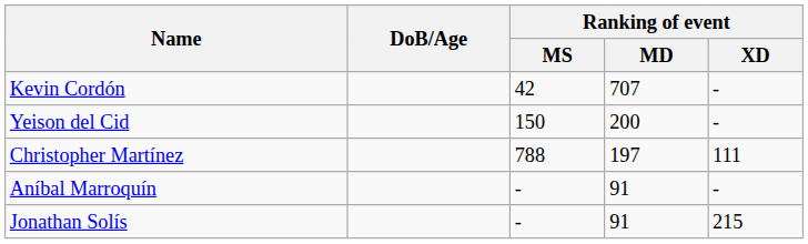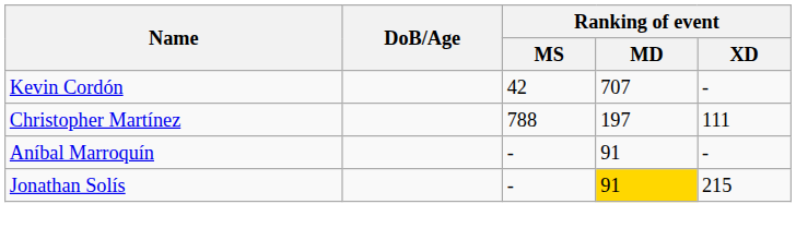 <table class="wikitable" style="width:600px; font-size:95%;">
 <tr>
 <th rowspan="2" align="left">Name</th>
 <th rowspan="2" align="left">DoB/Age</th>
 <th colspan="3" align="center">Ranking of event</th>
 </tr>
 <tr>
 <th align="center">MS</th>
 <th>MD</th>
 <th align="center">XD</th>
 </tr>
 <tr>
 <td><a href='#'>Kevin Cordón</a></td>
 <td></td>
 <td>42</td>
 <td>707</td>
-<td>-</td>
-</tr>
-<tr>
-<td><a href='#'>Yeison del Cid</a></td>
-<td></td>
-<td>150</td>
-<td>200</td>
 <td>-</td>
 </tr>
 <tr>
 <td><a href='#'>Christopher Martínez</a></td>
 <td></td>
 <td>788</td>
 <td>197</td>
 <td>111</td>
 </tr>
 <tr>
 <td><a href='#'>Aníbal Marroquín</a></td>
 <td></td>
 <td>-</td>
 <td>91</td>
 <td>-</td>
 </tr>
 <tr>
 <td><a href='#'>Jonathan Solís</a></td>
 <td></td>
 <td>-</td>
-<td>91</td>
+<td style="background: gold;">91</td>
 <td>215</td>
 </tr>
 </table>
